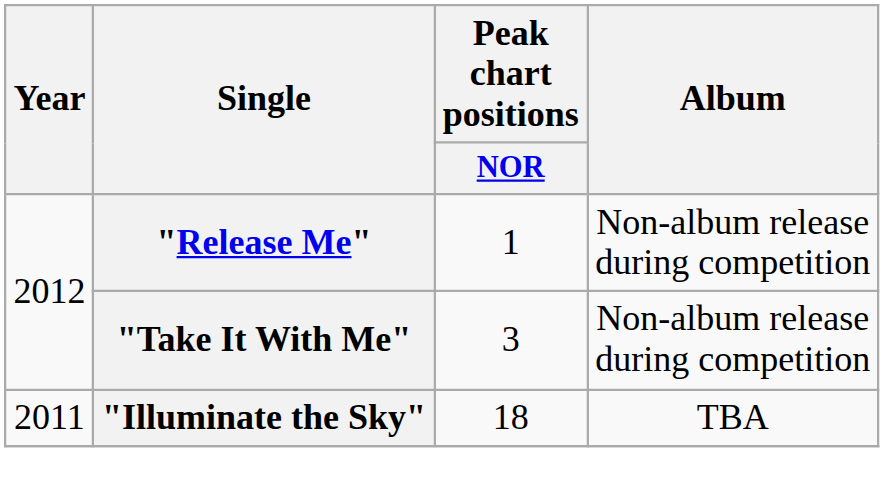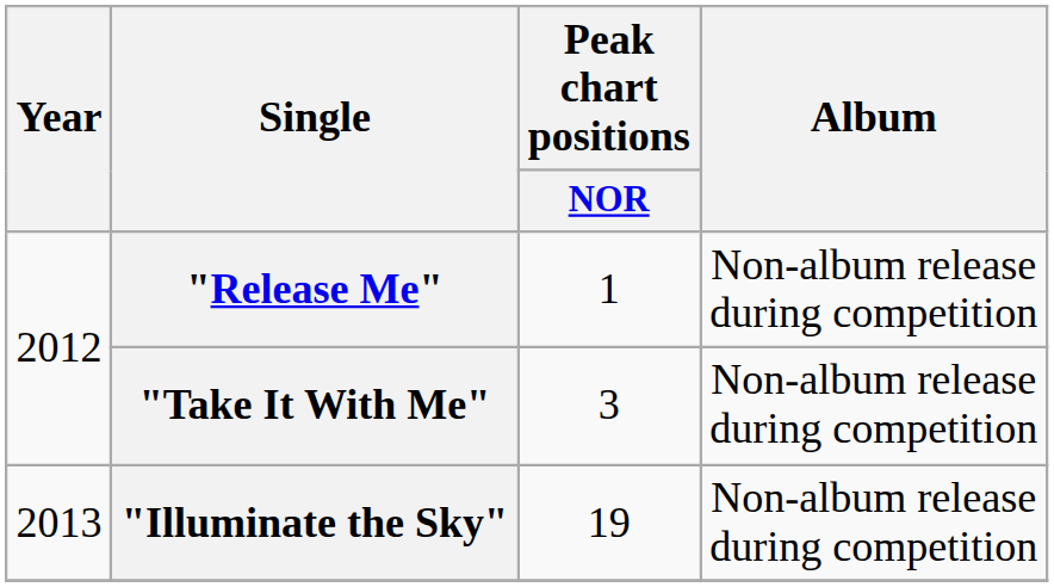 <table class="wikitable plainrowheaders" style="text-align:center;">
 <tr>
 <th scope="col" rowspan="2">Year</th>
 <th scope="col" rowspan="2">Single</th>
 <th scope="col">Peak chart positions</th>
 <th scope="col" rowspan="2">Album</th>
 </tr>
 <tr>
 <th scope="col" style="width:3em;font-size:85%;"><a href='#'>NOR</a><br></th>
 </tr>
 <tr>
 <td rowspan="2">2012</td>
 <th scope="row">"<a href='#'>Release Me</a>"</th>
 <td>1</td>
 <td>Non-album release <br>during competition</td>
 </tr>
 <tr>
 <th scope="row">"Take It With Me"</th>
 <td>3</td>
 <td>Non-album release <br>during competition</td>
 </tr>
 <tr>
-<td rowspan="1">2011</td>
+<td rowspan="1">2013</td>
 <th scope="row">"Illuminate the Sky"</th>
-<td>18</td>
-<td>TBA</td>
+<td>19</td>
+<td>Non-album release <br>during competition</td>
 </tr>
 <tr>
 </tr>
 </table>
